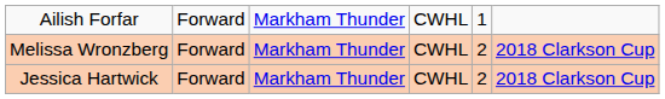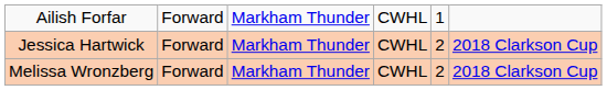 <table class="wikitable sortable">
 <tr align="center" bgcolor="">
 <td>Ailish Forfar</td>
 <td>Forward</td>
 <td><a href='#'>Markham Thunder</a></td>
 <td>CWHL</td>
 <td>1</td>
 <td></td>
 </tr>
 <tr align="center" bgcolor="FBCEB1">
+<td>Jessica Hartwick</td>
+<td>Forward</td>
+<td><a href='#'>Markham Thunder</a></td>
+<td>CWHL</td>
+<td>2</td>
+<td><a href='#'>2018 Clarkson Cup</a></td>
+</tr>
+<tr align="center" bgcolor="FBCEB1">
 <td>Melissa Wronzberg</td>
 <td>Forward</td>
 <td><a href='#'>Markham Thunder</a></td>
 <td>CWHL</td>
 <td>2</td>
 <td><a href='#'>2018 Clarkson Cup</a></td>
 </tr>
-<tr align="center" bgcolor="FBCEB1">
-<td>Jessica Hartwick</td>
-<td>Forward</td>
-<td><a href='#'>Markham Thunder</a></td>
-<td>CWHL</td>
-<td>2</td>
-<td><a href='#'>2018 Clarkson Cup</a></td>
-</tr>
 </table>
